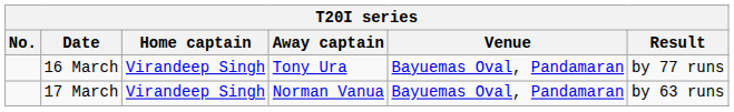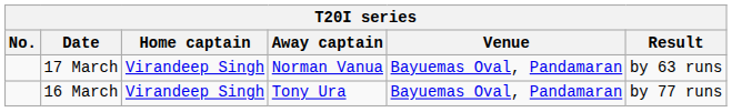 <table class="wikitable">
 <tr>
 <th colspan="6">T20I series</th>
 </tr>
 <tr>
 <th>No.</th>
 <th>Date</th>
 <th>Home captain</th>
 <th>Away captain</th>
 <th>Venue</th>
 <th>Result</th>
 </tr>
 <tr>
 <td></td>
+<td>17 March</td>
+<td><a href='#'>Virandeep Singh</a></td>
+<td><a href='#'>Norman Vanua</a></td>
+<td><a href='#'>Bayuemas Oval</a>, <a href='#'>Pandamaran</a></td>
+<td> by 63 runs</td>
+</tr>
+<tr>
+<td></td>
 <td>16 March</td>
 <td><a href='#'>Virandeep Singh</a></td>
 <td><a href='#'>Tony Ura</a></td>
 <td><a href='#'>Bayuemas Oval</a>, <a href='#'>Pandamaran</a></td>
 <td> by 77 runs</td>
 </tr>
-<tr>
-<td></td>
-<td>17 March</td>
-<td><a href='#'>Virandeep Singh</a></td>
-<td><a href='#'>Norman Vanua</a></td>
-<td><a href='#'>Bayuemas Oval</a>, <a href='#'>Pandamaran</a></td>
-<td> by 63 runs</td>
-</tr>
 </table>
